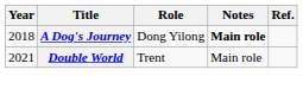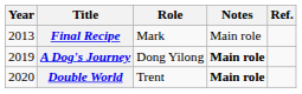 <table class="wikitable plainrowheaders">
 <tr>
 <th scope="col">Year</th>
 <th scope="col">Title</th>
 <th scope="col">Role</th>
 <th scope="col">Notes</th>
 <th scope="col">Ref.</th>
 </tr>
 <tr>
-<td>2018</td>
+<td>2013</td>
+<th scope="row"><em><a href='#'>Final Recipe</a></em></th>
+<td>Mark</td>
+<td>Main role</td>
+<td></td>
+</tr>
+<tr>
+<td>2019</td>
 <th scope="row"><em><a href='#'>A Dog's Journey</a></em></th>
 <td>Dong Yilong</td>
 <td><strong>Main role</strong></td>
 <td></td>
 </tr>
 <tr>
-<td>2021</td>
+<td>2020</td>
 <th scope="row"><em><a href='#'>Double World</a></em></th>
 <td>Trent</td>
-<td>Main role</td>
+<td><strong>Main role</strong></td>
 <td></td>
 </tr>
 </table>
